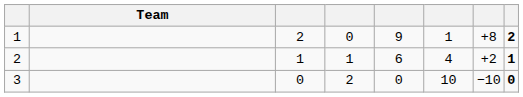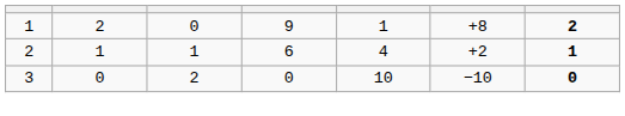 <table class="wikitable" style="text-align:center" width="500">
 <tr>
 <th width="5%"></th>
-<th width="50%">Team</th>
 <th width="10%"></th>
 <th width="10%"></th>
 <th width="10%"></th>
 <th width="10%"></th>
 <th width="10%"></th>
 <th width="10%"></th>
 </tr>
 <tr>
 <td>1</td>
-<td style="text-align:left"></td>
 <td>2</td>
 <td>0</td>
 <td>9</td>
 <td>1</td>
 <td>+8</td>
 <td><strong>2</strong></td>
 </tr>
 <tr>
 <td>2</td>
-<td style="text-align:left"></td>
 <td>1</td>
 <td>1</td>
 <td>6</td>
 <td>4</td>
 <td>+2</td>
 <td><strong>1</strong></td>
 </tr>
 <tr>
 <td>3</td>
-<td style="text-align:left"></td>
 <td>0</td>
 <td>2</td>
 <td>0</td>
 <td>10</td>
 <td>−10</td>
 <td><strong>0</strong></td>
 </tr>
 </table>
